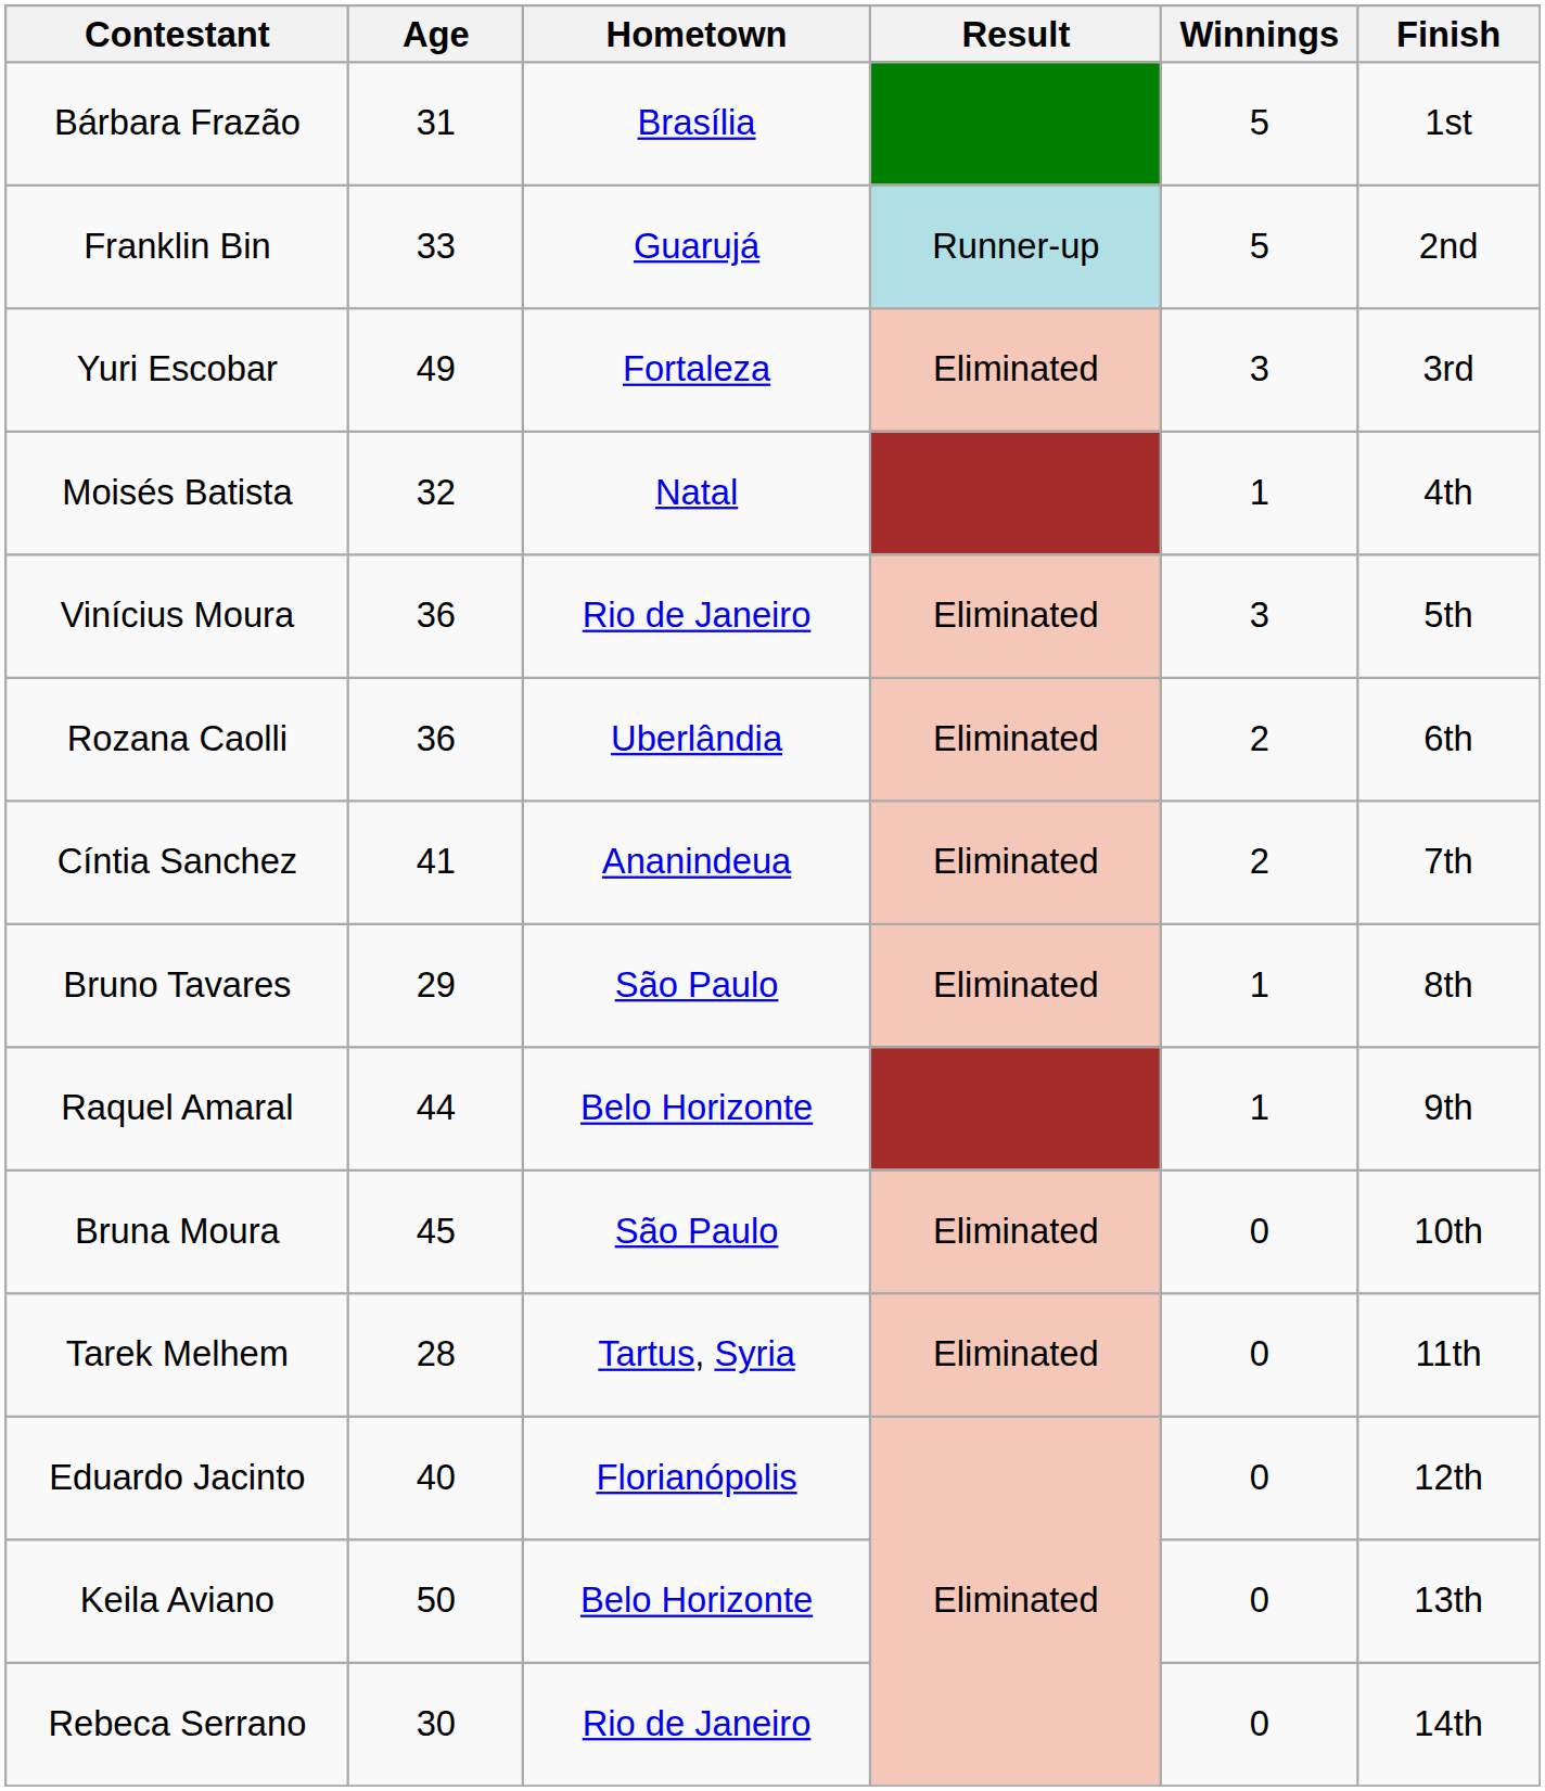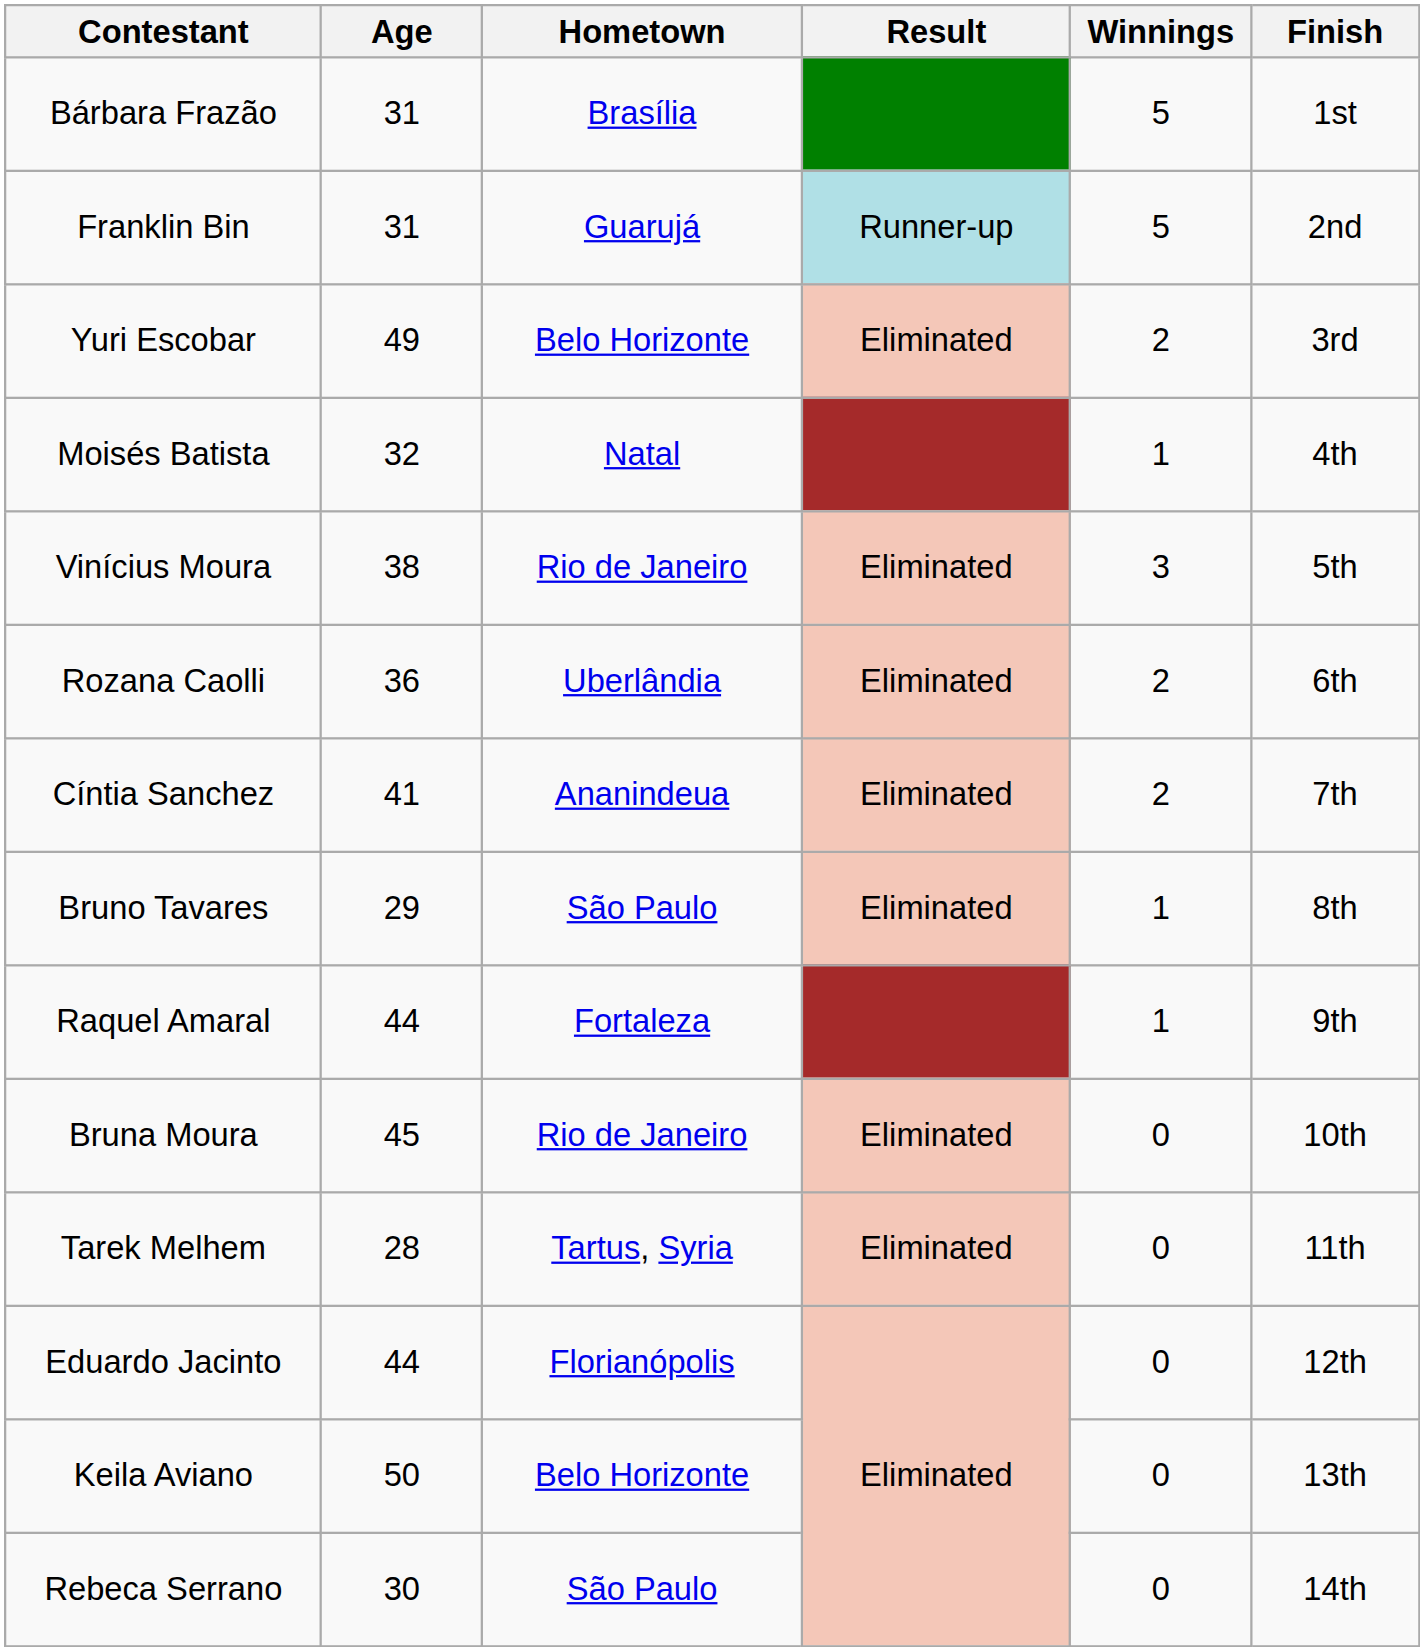 <table class="wikitable sortable" style="margin:1em auto; text-align:center; font-size:90%; width:100%;">
 <tr>
 <th width="150px">Contestant</th>
 <th width="075px">Age</th>
 <th width="150px">Hometown</th>
 <th width="125px">Result</th>
 <th width="075px">Winnings</th>
 <th width="075px">Finish</th>
 </tr>
 <tr style="height:50px">
 <td>Bárbara Frazão</td>
 <td>31</td>
 <td><a href='#'>Brasília</a></td>
 <td bgcolor="008000"></td>
 <td>5</td>
 <td>1st</td>
 </tr>
 <tr style="height:50px">
 <td>Franklin Bin</td>
-<td>33</td>
+<td>31</td>
 <td><a href='#'>Guarujá</a></td>
 <td bgcolor="B0E0E6">Runner-up<br></td>
 <td>5</td>
 <td>2nd</td>
 </tr>
 <tr style="height:50px">
 <td>Yuri Escobar</td>
 <td>49</td>
-<td><a href='#'>Fortaleza</a></td>
+<td><a href='#'>Belo Horizonte</a></td>
 <td bgcolor="F4C7B8">Eliminated<br></td>
-<td>3</td>
+<td>2</td>
 <td>3rd</td>
 </tr>
 <tr style="height:50px">
 <td>Moisés Batista</td>
 <td>32</td>
 <td><a href='#'>Natal</a></td>
 <td bgcolor="A52A2A"></td>
 <td>1</td>
 <td>4th</td>
 </tr>
 <tr style="height:50px">
 <td>Vinícius Moura</td>
-<td>36</td>
+<td>38</td>
 <td><a href='#'>Rio de Janeiro</a></td>
 <td bgcolor="F4C7B8">Eliminated<br></td>
 <td>3</td>
 <td>5th</td>
 </tr>
 <tr style="height:50px">
 <td>Rozana Caolli</td>
 <td>36</td>
 <td><a href='#'>Uberlândia</a></td>
 <td bgcolor="F4C7B8">Eliminated<br></td>
 <td>2</td>
 <td>6th</td>
 </tr>
 <tr style="height:50px">
 <td>Cíntia Sanchez</td>
 <td>41</td>
 <td><a href='#'>Ananindeua</a></td>
 <td bgcolor="F4C7B8">Eliminated<br></td>
 <td>2</td>
 <td>7th</td>
 </tr>
 <tr style="height:50px">
 <td>Bruno Tavares</td>
 <td>29</td>
 <td><a href='#'>São Paulo</a></td>
 <td bgcolor="F4C7B8">Eliminated<br></td>
 <td>1</td>
 <td>8th</td>
 </tr>
 <tr style="height:50px">
 <td>Raquel Amaral</td>
 <td>44</td>
-<td><a href='#'>Belo Horizonte</a></td>
+<td><a href='#'>Fortaleza</a></td>
 <td bgcolor="A52A2A"></td>
 <td>1</td>
 <td>9th</td>
 </tr>
 <tr style="height:50px">
 <td>Bruna Moura</td>
 <td>45</td>
-<td><a href='#'>São Paulo</a></td>
+<td><a href='#'>Rio de Janeiro</a></td>
 <td bgcolor="F4C7B8">Eliminated<br></td>
 <td>0</td>
 <td>10th</td>
 </tr>
 <tr style="height:50px">
 <td>Tarek Melhem</td>
 <td>28</td>
 <td><a href='#'>Tartus</a>, <a href='#'>Syria</a></td>
 <td bgcolor="F4C7B8">Eliminated<br></td>
 <td>0</td>
 <td>11th</td>
 </tr>
 <tr style="height:50px">
 <td>Eduardo Jacinto</td>
-<td>40</td>
+<td>44</td>
 <td><a href='#'>Florianópolis</a></td>
 <td rowspan="3" bgcolor="F4C7B8">Eliminated<br></td>
 <td>0</td>
 <td>12th</td>
 </tr>
 <tr style="height:50px">
 <td>Keila Aviano</td>
 <td>50</td>
 <td><a href='#'>Belo Horizonte</a></td>
 <td>0</td>
 <td>13th</td>
 </tr>
 <tr style="height:50px">
 <td>Rebeca Serrano</td>
 <td>30</td>
-<td><a href='#'>Rio de Janeiro</a></td>
+<td><a href='#'>São Paulo</a></td>
 <td>0</td>
 <td>14th</td>
 </tr>
 </table>
